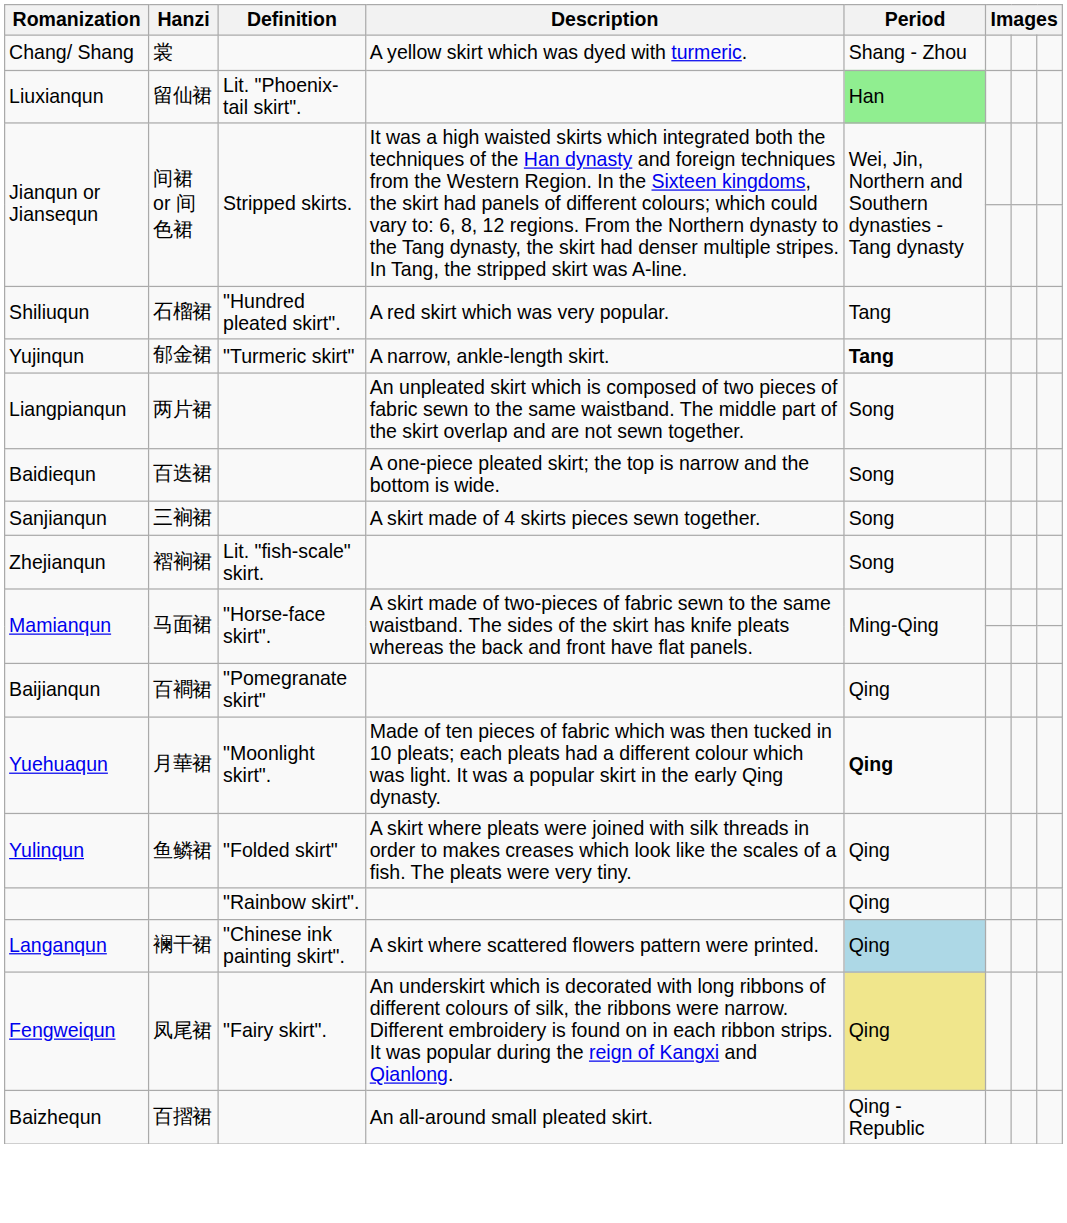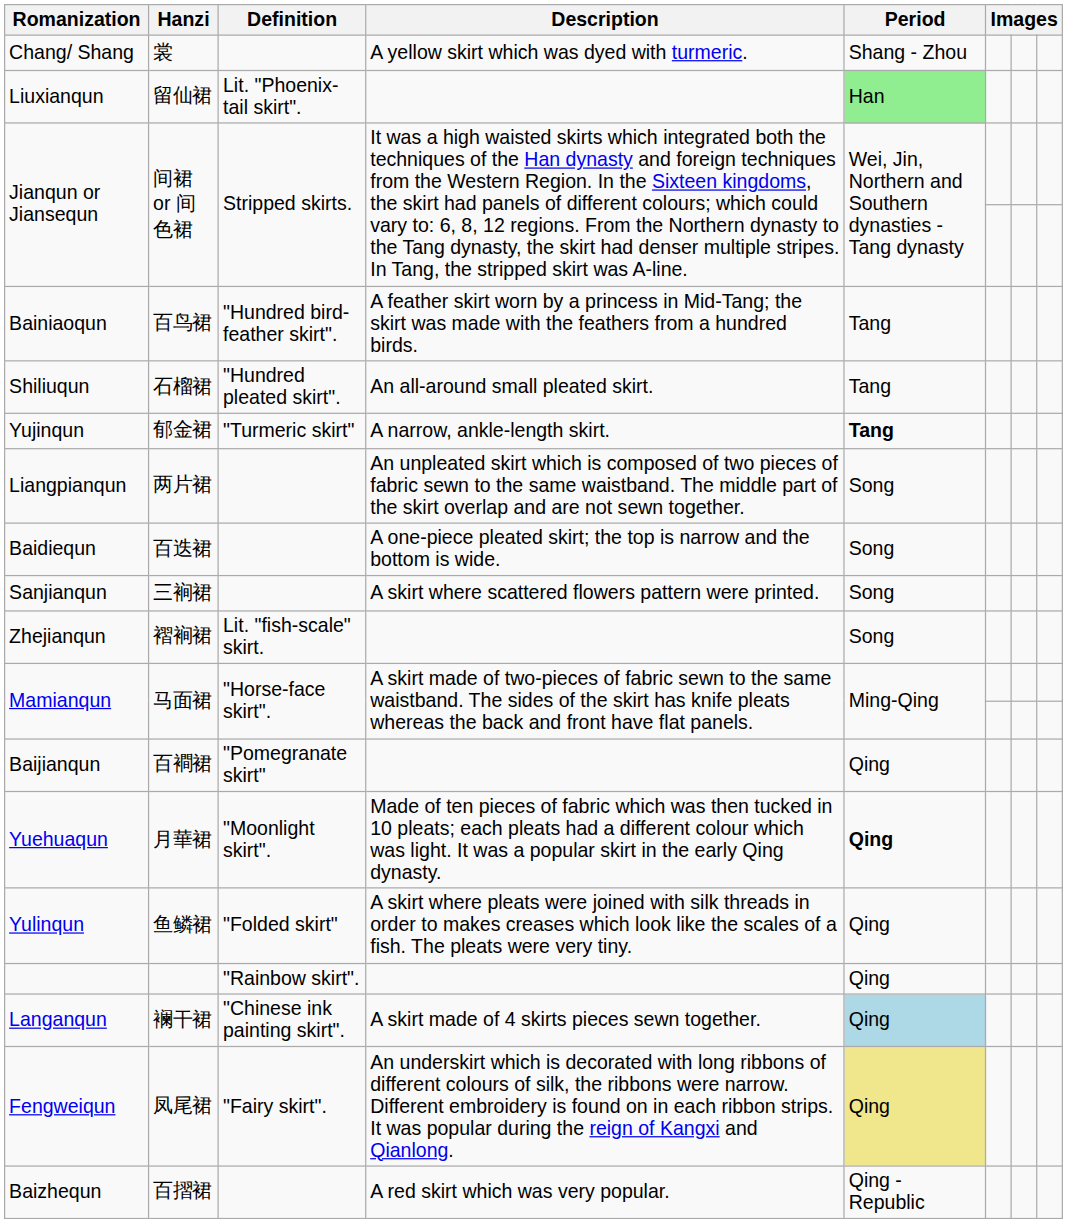 <table class="wikitable sortable">
 <tr>
 <th>Romanization</th>
 <th>Hanzi</th>
 <th>Definition</th>
 <th>Description</th>
 <th>Period</th>
 <th colspan="3">Images</th>
 </tr>
 <tr>
 <td>Chang/ Shang</td>
 <td>裳</td>
 <td></td>
 <td>A yellow skirt which was dyed with <a href='#'>turmeric</a>.</td>
 <td>Shang - Zhou</td>
 <td></td>
 <td></td>
 <td></td>
 </tr>
 <tr>
 <td>Liuxianqun</td>
 <td>留仙裙</td>
 <td>Lit. "Phoenix-tail skirt".</td>
 <td></td>
 <td style="background: lightgreen;">Han</td>
 <td></td>
 <td></td>
 <td></td>
 </tr>
 <tr>
 <td rowspan="2">Jianqun or Jiansequn</td>
 <td rowspan="2">间裙 or 间色裙</td>
 <td rowspan="2">Stripped skirts.</td>
 <td rowspan="2">It was a high waisted skirts which integrated both the techniques of the <a href='#'>Han dynasty</a> and foreign techniques from the Western Region. In the <a href='#'>Sixteen kingdoms</a>, the skirt had panels of different colours; which could vary to: 6, 8, 12 regions. From the Northern dynasty to the Tang dynasty, the skirt had denser multiple stripes. In Tang, the stripped skirt was A-line.</td>
 <td rowspan="2">Wei, Jin, Northern and Southern dynasties - Tang dynasty</td>
 <td></td>
 <td></td>
 <td></td>
 </tr>
 <tr>
 <td></td>
 <td></td>
 <td></td>
 </tr>
 <tr>
+<td>Bainiaoqun</td>
+<td>百鸟裙</td>
+<td>"Hundred bird-feather skirt".</td>
+<td>A feather skirt worn by a princess in Mid-Tang; the skirt was made with the feathers from a hundred birds.</td>
+<td>Tang</td>
+<td></td>
+<td></td>
+<td></td>
+</tr>
+<tr>
 <td>Shiliuqun</td>
 <td>石榴裙</td>
 <td>"Hundred pleated skirt".</td>
-<td>A red skirt which was very popular.</td>
+<td>An all-around small pleated skirt.</td>
 <td>Tang</td>
 <td></td>
 <td></td>
 <td></td>
 </tr>
 <tr>
 <td>Yujinqun</td>
 <td>郁金裙</td>
 <td>"Turmeric skirt"</td>
 <td>A narrow, ankle-length skirt.</td>
 <td><strong>Tang</strong></td>
 <td></td>
 <td></td>
 <td></td>
 </tr>
 <tr>
 <td>Liangpianqun</td>
 <td>两片裙</td>
 <td></td>
 <td>An unpleated skirt which is composed of two pieces of fabric sewn to the same waistband. The middle part of the skirt overlap and are not sewn together.</td>
 <td>Song</td>
 <td></td>
 <td></td>
 <td></td>
 </tr>
 <tr>
 <td>Baidiequn</td>
 <td>百迭裙</td>
 <td></td>
 <td>A one-piece pleated skirt; the top is narrow and the bottom is wide.</td>
 <td>Song</td>
 <td></td>
 <td></td>
 <td></td>
 </tr>
 <tr>
 <td>Sanjianqun</td>
 <td>三裥裙</td>
 <td></td>
-<td>A skirt made of 4 skirts pieces sewn together.</td>
+<td>A skirt where scattered flowers pattern were printed.</td>
 <td>Song</td>
 <td></td>
 <td></td>
 <td></td>
 </tr>
 <tr>
 <td>Zhejianqun</td>
 <td>褶裥裙</td>
 <td>Lit. "fish-scale" skirt.</td>
 <td></td>
 <td>Song</td>
 <td></td>
 <td></td>
 <td></td>
 </tr>
 <tr>
 <td rowspan="2"><a href='#'>Mamianqun</a></td>
 <td rowspan="2">马面裙</td>
 <td rowspan="2">"Horse-face skirt".</td>
 <td rowspan="2">A skirt made of two-pieces of fabric sewn to the same waistband. The sides of the skirt has knife pleats whereas the back and front have flat panels.</td>
 <td rowspan="2">Ming-Qing</td>
 <td></td>
 <td></td>
 <td></td>
 </tr>
 <tr>
 <td></td>
 <td></td>
 <td></td>
 </tr>
 <tr>
 <td>Baijianqun</td>
 <td>百襇裙</td>
 <td>"Pomegranate skirt"</td>
 <td></td>
 <td>Qing</td>
 <td></td>
 <td></td>
 <td></td>
 </tr>
 <tr>
 <td><a href='#'>Yuehuaqun</a></td>
 <td>月華裙</td>
 <td>"Moonlight skirt".</td>
 <td>Made of ten pieces of fabric which was then tucked in 10 pleats; each pleats had a different colour which was light. It was a popular skirt in the early Qing dynasty.</td>
 <td><strong>Qing</strong></td>
 <td></td>
 <td></td>
 <td></td>
 </tr>
 <tr>
 <td><a href='#'>Yulinqun</a></td>
 <td>鱼鳞裙</td>
 <td>"Folded skirt"</td>
 <td>A skirt where pleats were joined with silk threads in order to makes creases which look like the scales of a fish. The pleats were very tiny.</td>
 <td>Qing</td>
 <td></td>
 <td></td>
 <td></td>
 </tr>
 <tr>
 <td></td>
 <td></td>
 <td>"Rainbow skirt".</td>
 <td></td>
 <td>Qing</td>
 <td></td>
 <td></td>
 <td></td>
 </tr>
 <tr>
 <td><a href='#'>Langanqun</a></td>
 <td>襕干裙</td>
 <td>"Chinese ink painting skirt".</td>
-<td>A skirt where scattered flowers pattern were printed.</td>
+<td>A skirt made of 4 skirts pieces sewn together.</td>
 <td style="background: lightblue;">Qing</td>
 <td></td>
 <td></td>
 <td></td>
 </tr>
 <tr>
 <td><a href='#'>Fengweiqun</a></td>
 <td>凤尾裙</td>
 <td>"Fairy skirt".</td>
 <td>An underskirt which is decorated with long ribbons of different colours of silk, the ribbons were narrow. Different embroidery is found on in each ribbon strips. It was popular during the <a href='#'>reign of Kangxi</a> and <a href='#'>Qianlong</a>.</td>
 <td style="background: khaki;">Qing</td>
 <td></td>
 <td></td>
 <td></td>
 </tr>
 <tr>
 <td>Baizhequn</td>
 <td>百摺裙</td>
 <td></td>
-<td>An all-around small pleated skirt.</td>
+<td>A red skirt which was very popular.</td>
 <td>Qing - Republic</td>
 <td></td>
 <td></td>
 <td></td>
 </tr>
 </table>
